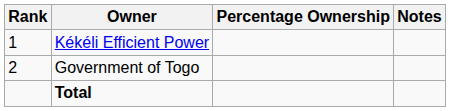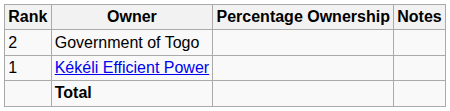 <table class="wikitable sortable">
 <tr>
 <th style="width:2em;">Rank</th>
 <th>Owner</th>
 <th>Percentage Ownership</th>
 <th>Notes</th>
 </tr>
 <tr>
-<td>1</td>
-<td><a href='#'>Kékéli Efficient Power</a></td>
+<td>2</td>
+<td>Government of Togo</td>
 <td></td>
 <td></td>
 </tr>
 <tr>
-<td>2</td>
-<td>Government of Togo</td>
+<td>1</td>
+<td><a href='#'>Kékéli Efficient Power</a></td>
 <td></td>
 <td></td>
 </tr>
 <tr>
 <td></td>
 <td><strong>Total</strong></td>
 <td><strong></strong></td>
 <td></td>
 </tr>
 <tr>
 </tr>
 </table>
